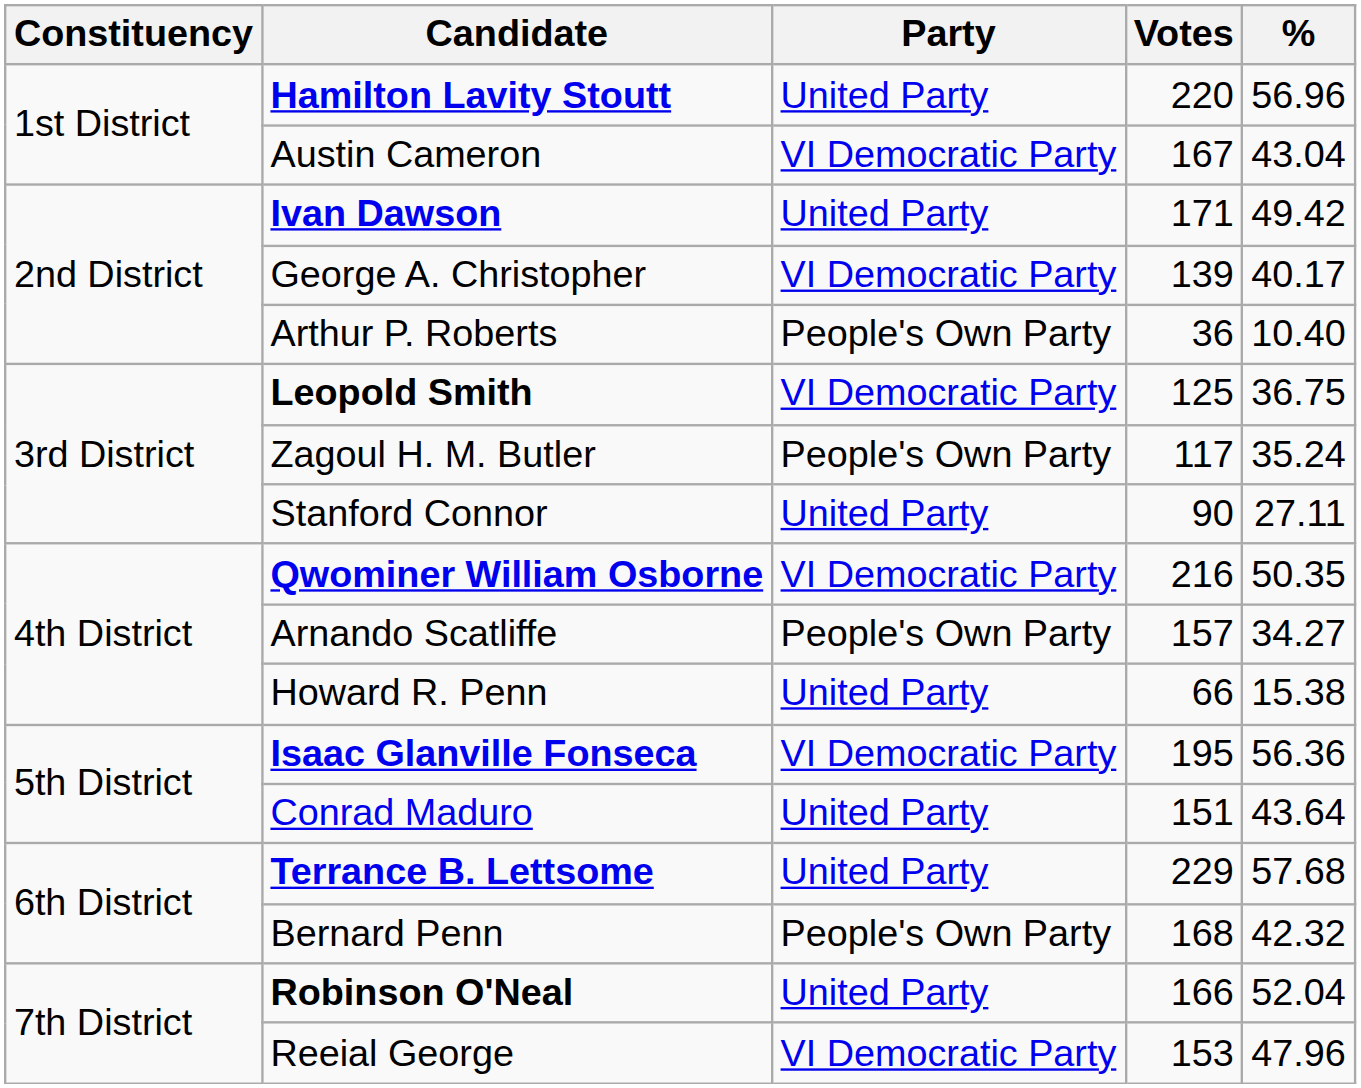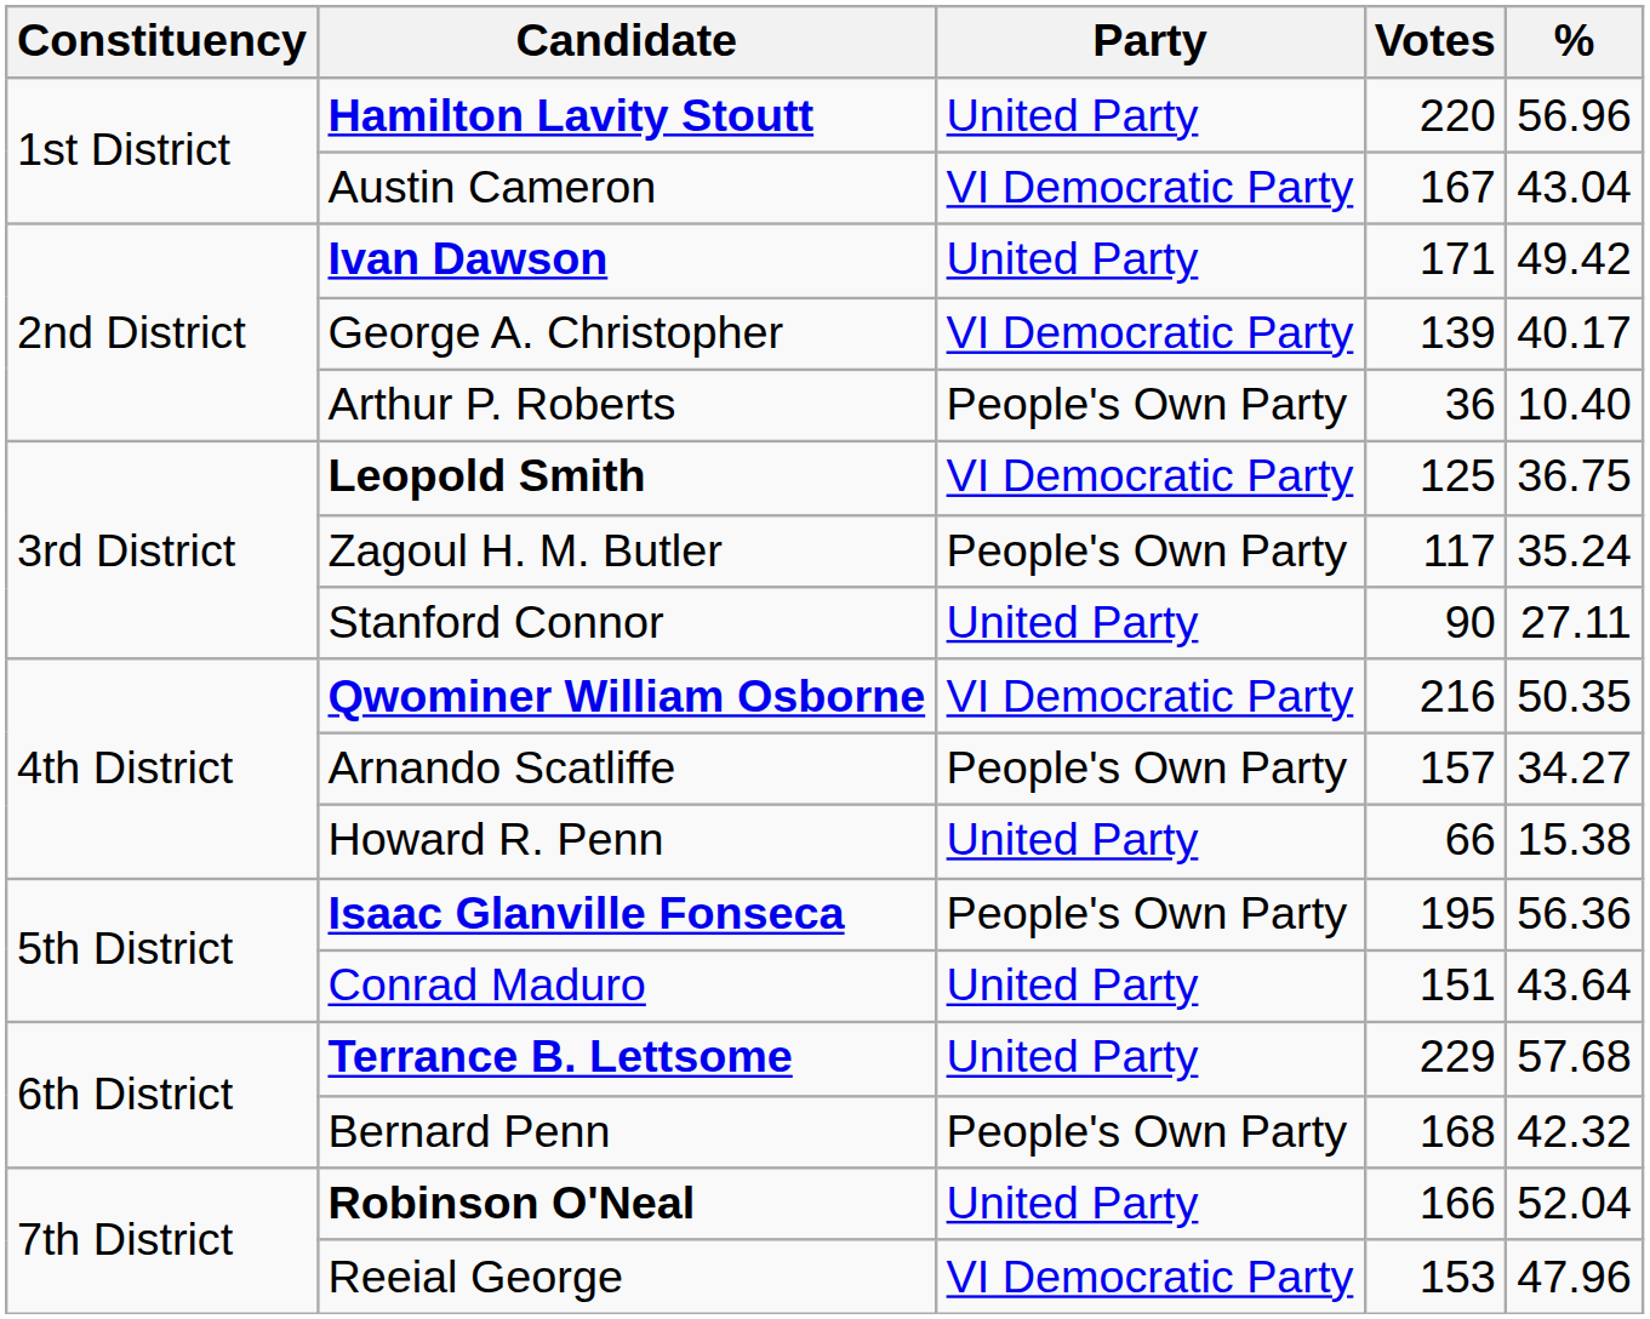 <table class=wikitable style=text-align:right>
 <tr>
 <th>Constituency</th>
 <th>Candidate</th>
 <th>Party</th>
 <th>Votes</th>
 <th>%</th>
 </tr>
 <tr>
 <td align=left rowspan=2>1st District</td>
 <td align=left><strong><a href='#'>Hamilton Lavity Stoutt</a></strong></td>
 <td align=left><a href='#'>United Party</a></td>
 <td>220</td>
 <td>56.96</td>
 </tr>
 <tr>
 <td align=left>Austin Cameron</td>
 <td align=left><a href='#'>VI Democratic Party</a></td>
 <td>167</td>
 <td>43.04</td>
 </tr>
 <tr>
 <td align=left rowspan=3>2nd District</td>
 <td align=left><strong><a href='#'>Ivan Dawson</a></strong></td>
 <td align=left><a href='#'>United Party</a></td>
 <td>171</td>
 <td>49.42</td>
 </tr>
 <tr>
 <td align=left>George A. Christopher</td>
 <td align=left><a href='#'>VI Democratic Party</a></td>
 <td>139</td>
 <td>40.17</td>
 </tr>
 <tr>
 <td align=left>Arthur P. Roberts</td>
 <td align=left>People's Own Party</td>
 <td>36</td>
 <td>10.40</td>
 </tr>
 <tr>
 <td align=left rowspan=3>3rd District</td>
 <td align=left><strong>Leopold Smith</strong></td>
 <td align=left><a href='#'>VI Democratic Party</a></td>
 <td>125</td>
 <td>36.75</td>
 </tr>
 <tr>
 <td align=left>Zagoul H. M. Butler</td>
 <td align=left>People's Own Party</td>
 <td>117</td>
 <td>35.24</td>
 </tr>
 <tr>
 <td align=left>Stanford Connor</td>
 <td align=left><a href='#'>United Party</a></td>
 <td>90</td>
 <td>27.11</td>
 </tr>
 <tr>
 <td align=left rowspan=3>4th District</td>
 <td align=left><strong><a href='#'>Qwominer William Osborne</a></strong></td>
 <td align=left><a href='#'>VI Democratic Party</a></td>
 <td>216</td>
 <td>50.35</td>
 </tr>
 <tr>
 <td align=left>Arnando Scatliffe</td>
 <td align=left>People's Own Party</td>
 <td>157</td>
 <td>34.27</td>
 </tr>
 <tr>
 <td align=left>Howard R. Penn</td>
 <td align=left><a href='#'>United Party</a></td>
 <td>66</td>
 <td>15.38</td>
 </tr>
 <tr>
 <td align=left rowspan=2>5th District</td>
 <td align=left><strong><a href='#'>Isaac Glanville Fonseca</a></strong></td>
-<td align=left><a href='#'>VI Democratic Party</a></td>
+<td align=left>People's Own Party</td>
 <td>195</td>
 <td>56.36</td>
 </tr>
 <tr>
 <td align=left><a href='#'>Conrad Maduro</a></td>
 <td align=left><a href='#'>United Party</a></td>
 <td>151</td>
 <td>43.64</td>
 </tr>
 <tr>
 <td align=left rowspan=2>6th District</td>
 <td align=left><strong><a href='#'>Terrance B. Lettsome</a></strong></td>
 <td align=left><a href='#'>United Party</a></td>
 <td>229</td>
 <td>57.68</td>
 </tr>
 <tr>
 <td align=left>Bernard Penn</td>
 <td align=left>People's Own Party</td>
 <td>168</td>
 <td>42.32</td>
 </tr>
 <tr>
 <td align=left rowspan=2>7th District</td>
 <td align=left><strong>Robinson O'Neal</strong></td>
 <td align=left><a href='#'>United Party</a></td>
 <td>166</td>
 <td>52.04</td>
 </tr>
 <tr>
 <td align=left>Reeial George</td>
 <td align=left><a href='#'>VI Democratic Party</a></td>
 <td>153</td>
 <td>47.96</td>
 </tr>
 </table>
